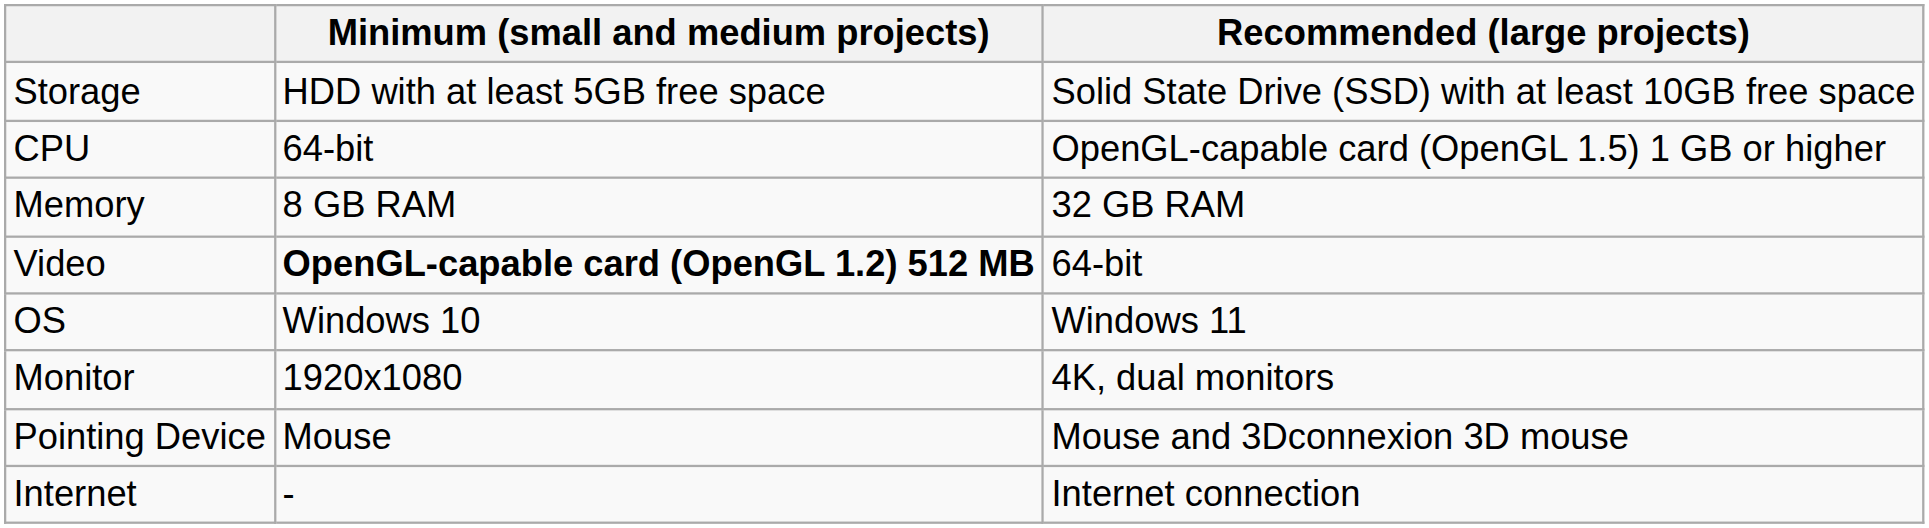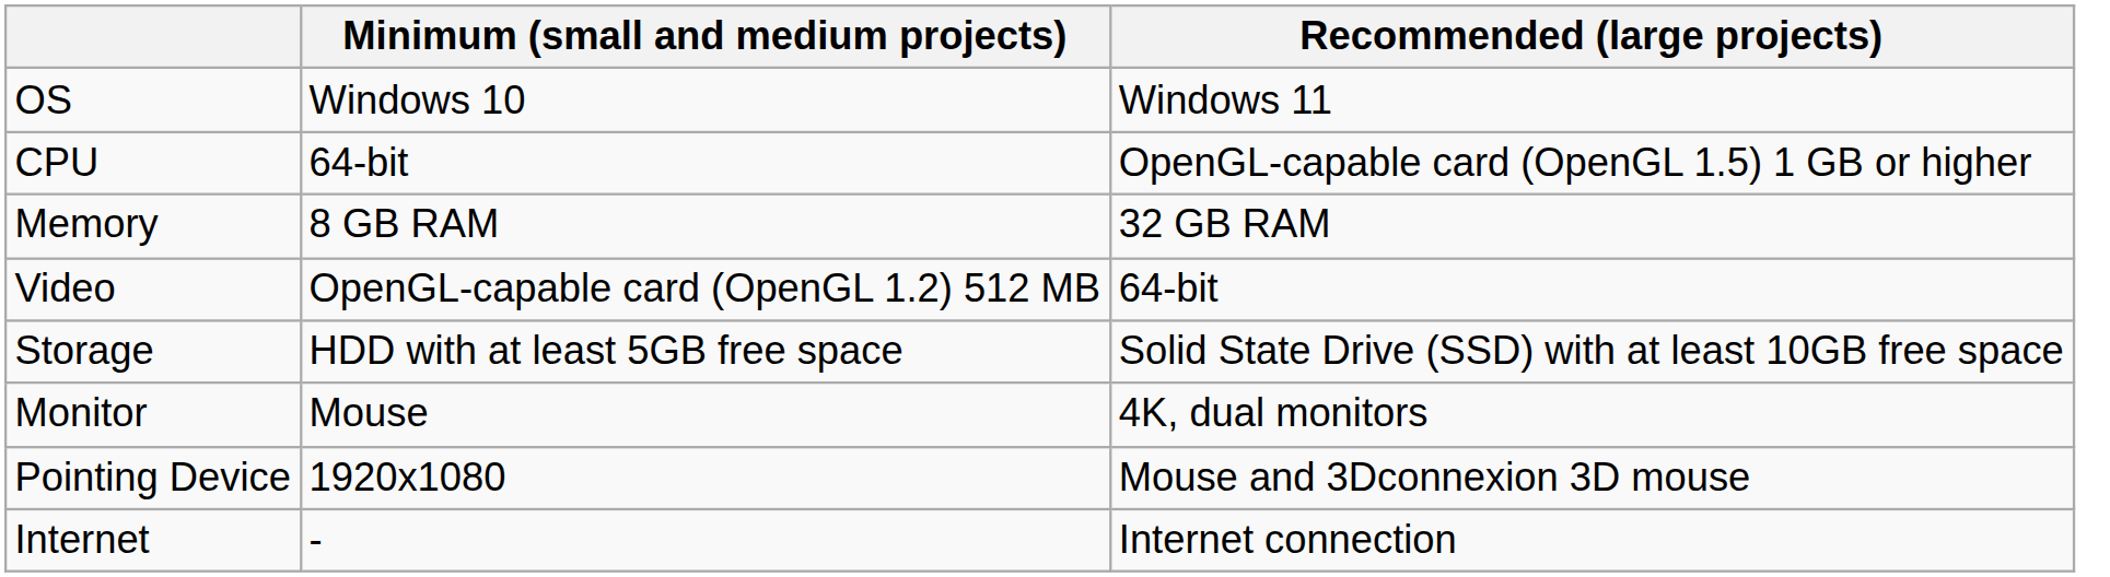 <table class="wikitable">
 <tr>
 <th></th>
 <th>Minimum (small and medium projects)</th>
 <th>Recommended (large projects)</th>
 </tr>
 <tr>
-<td>Storage</td>
-<td>HDD with at least 5GB free space</td>
-<td>Solid State Drive (SSD) with at least 10GB free space</td>
+<td>OS</td>
+<td>Windows 10</td>
+<td>Windows 11</td>
 </tr>
 <tr>
 <td>CPU</td>
 <td>64-bit</td>
 <td>OpenGL-capable card (OpenGL 1.5) 1 GB or higher</td>
 </tr>
 <tr>
 <td>Memory</td>
 <td>8 GB RAM</td>
 <td>32 GB RAM</td>
 </tr>
 <tr>
 <td>Video</td>
-<td><strong>OpenGL-capable card (OpenGL 1.2) 512 MB</strong></td>
+<td>OpenGL-capable card (OpenGL 1.2) 512 MB</td>
 <td>64-bit</td>
 </tr>
 <tr>
-<td>OS</td>
-<td>Windows 10</td>
-<td>Windows 11</td>
+<td>Storage</td>
+<td>HDD with at least 5GB free space</td>
+<td>Solid State Drive (SSD) with at least 10GB free space</td>
 </tr>
 <tr>
 <td>Monitor</td>
-<td>1920x1080</td>
+<td>Mouse</td>
 <td>4K, dual monitors</td>
 </tr>
 <tr>
 <td>Pointing Device</td>
-<td>Mouse</td>
+<td>1920x1080</td>
 <td>Mouse and 3Dconnexion 3D mouse</td>
 </tr>
 <tr>
 <td>Internet</td>
 <td>-</td>
 <td>Internet connection</td>
 </tr>
 </table>
